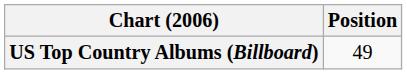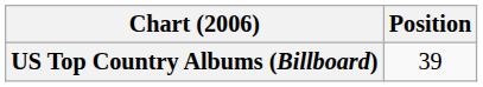 <table class="wikitable plainrowheaders" style="text-align:center">
 <tr>
 <th scope="col">Chart (2006)</th>
 <th scope="col">Position</th>
 </tr>
 <tr>
 <th scope="row">US Top Country Albums (<em>Billboard</em>)</th>
-<td>49</td>
+<td>39</td>
 </tr>
 </table>
